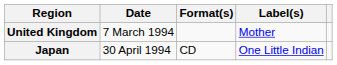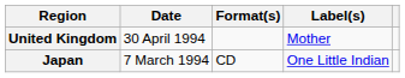 <table class="wikitable plainrowheaders">
 <tr>
 <th scope="col">Region</th>
 <th scope="col">Date</th>
 <th scope="col">Format(s)</th>
 <th scope="col">Label(s)</th>
 <th scope="col"></th>
 </tr>
 <tr>
 <th scope="row">United Kingdom</th>
-<td>7 March 1994</td>
+<td>30 April 1994</td>
 <td></td>
 <td><a href='#'>Mother</a></td>
 <td></td>
 </tr>
 <tr>
 <th scope="row">Japan</th>
-<td>30 April 1994</td>
+<td>7 March 1994</td>
 <td>CD</td>
 <td><a href='#'>One Little Indian</a></td>
 <td></td>
 </tr>
 </table>
